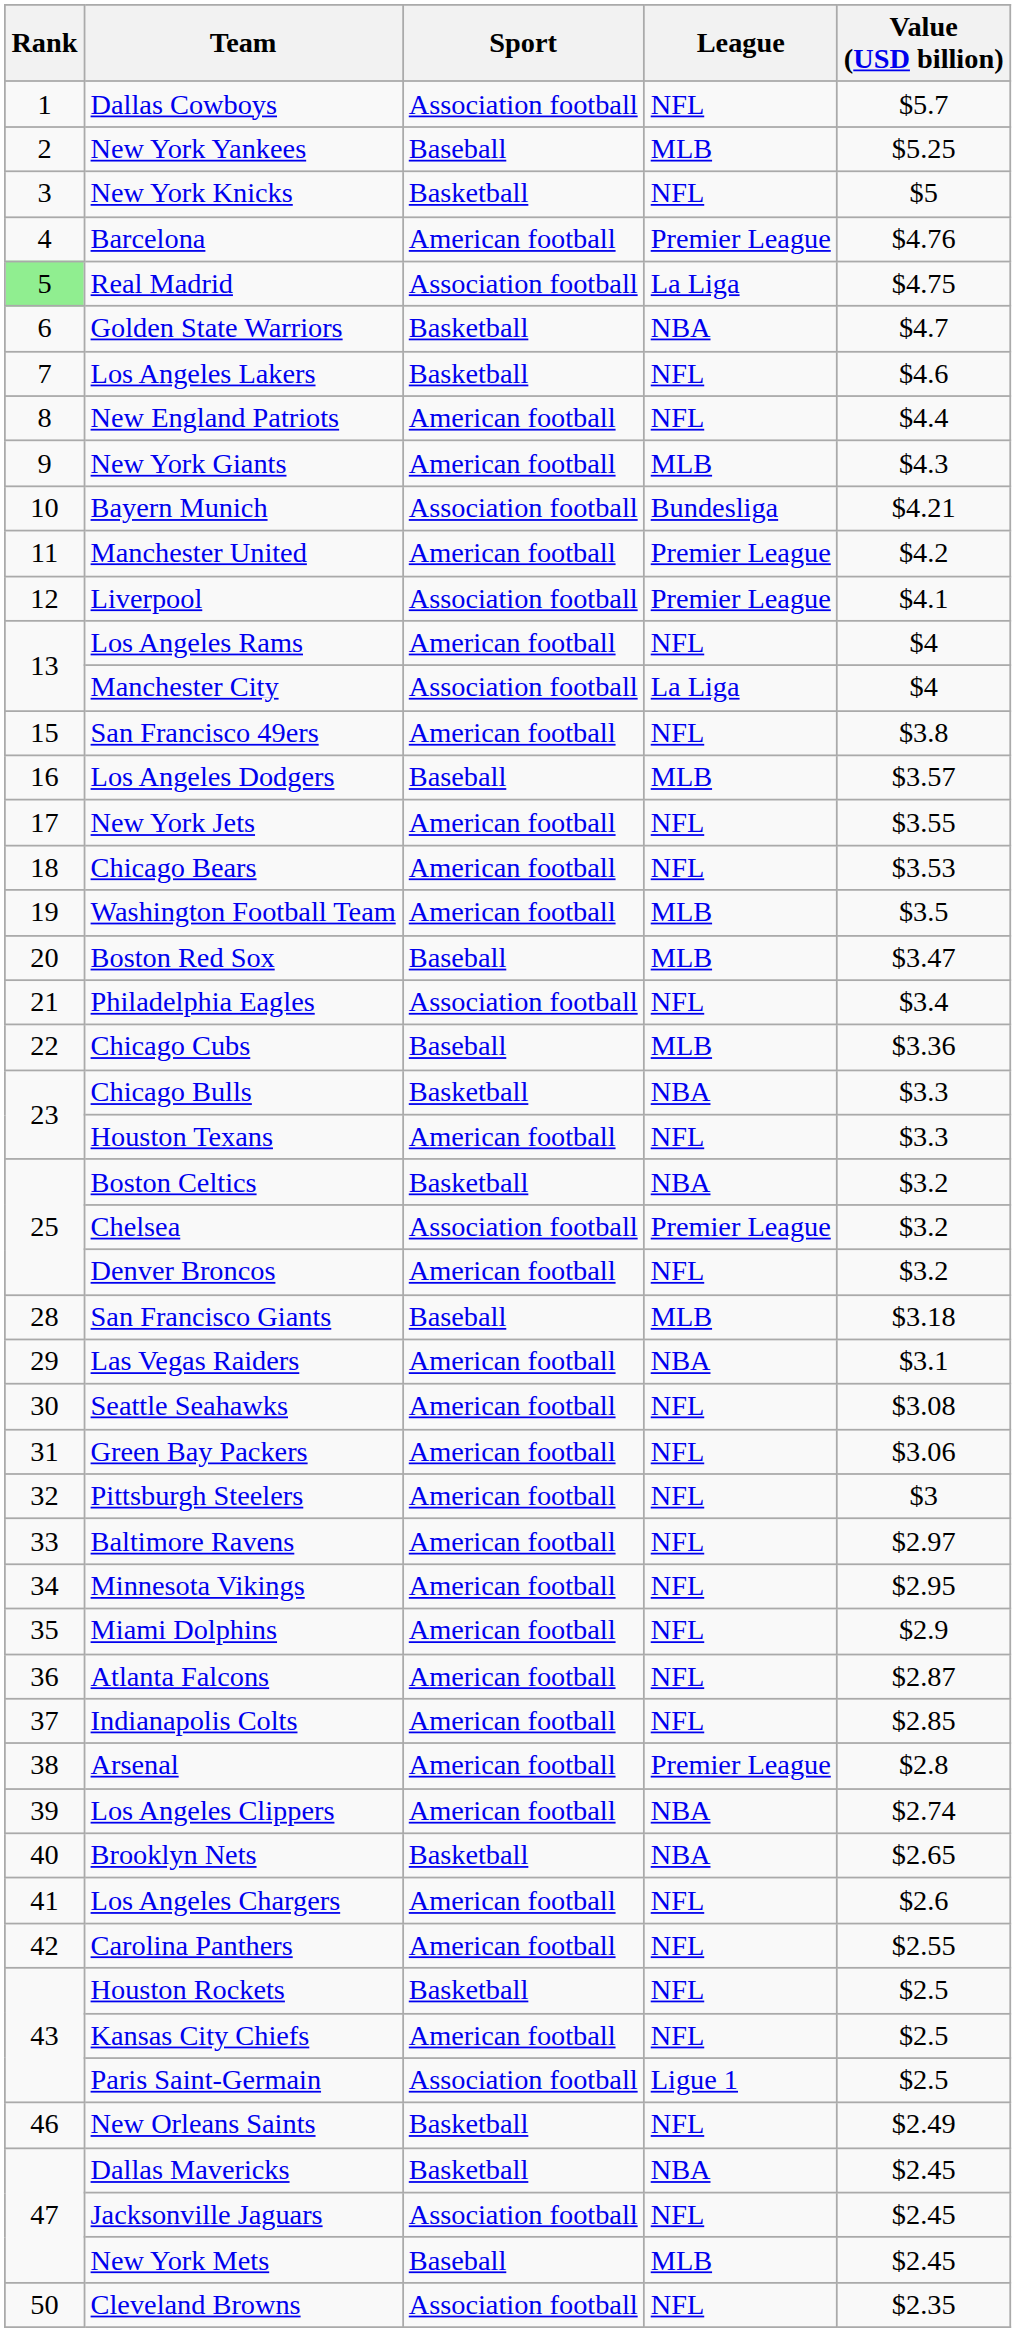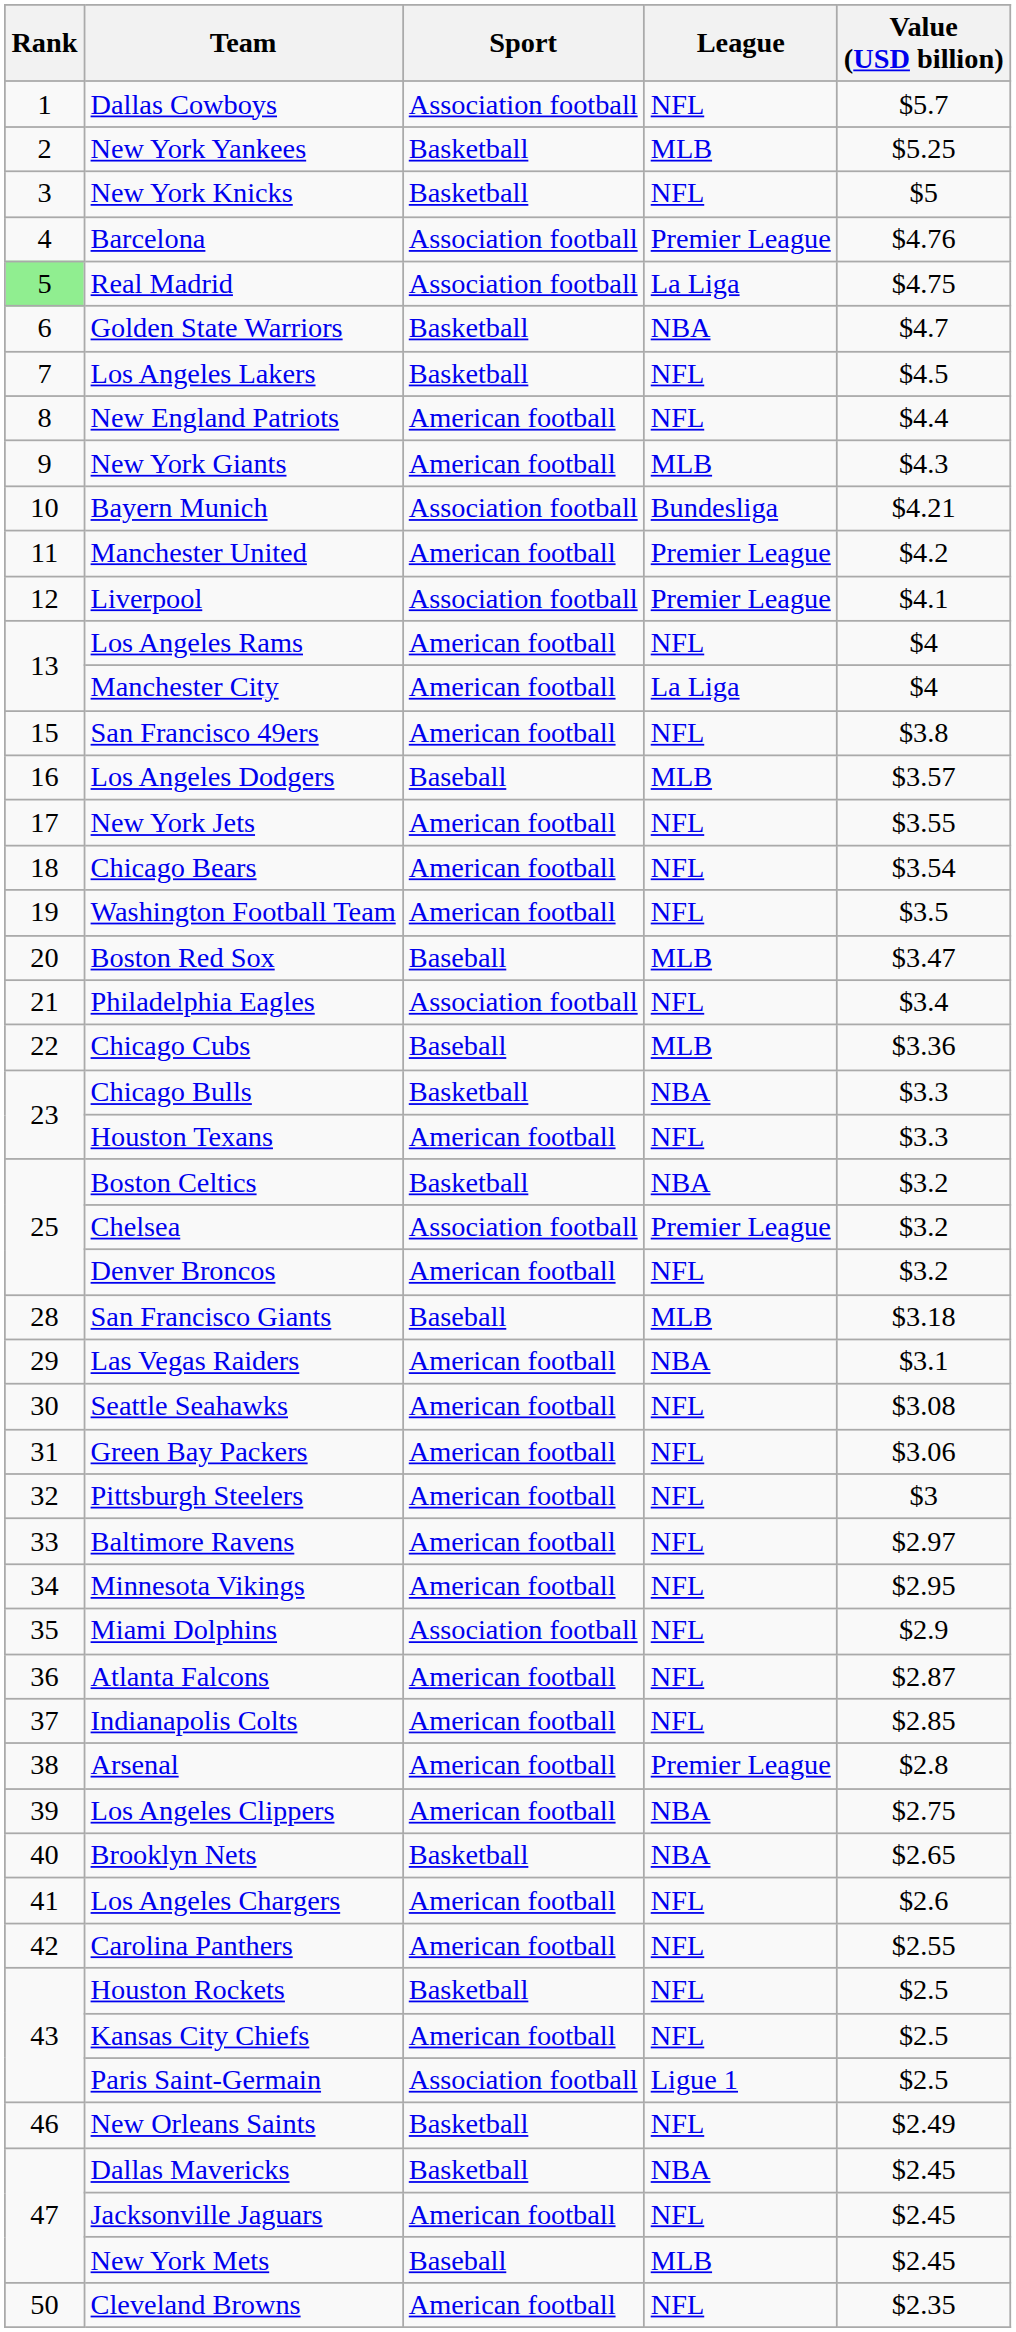 <table class="wikitable sortable">
 <tr>
 <th>Rank</th>
 <th>Team</th>
 <th>Sport</th>
 <th>League</th>
 <th>Value<br>(<a href='#'>USD</a> billion)</th>
 </tr>
 <tr>
 <td align="center">1</td>
 <td> <a href='#'>Dallas Cowboys</a></td>
 <td><a href='#'>Association football</a></td>
 <td><a href='#'>NFL</a></td>
 <td align="center">$5.7</td>
 </tr>
 <tr>
 <td align="center">2</td>
 <td> <a href='#'>New York Yankees</a></td>
-<td><a href='#'>Baseball</a></td>
+<td><a href='#'>Basketball</a></td>
 <td><a href='#'>MLB</a></td>
 <td align="center">$5.25</td>
 </tr>
 <tr>
 <td align="center">3</td>
 <td> <a href='#'>New York Knicks</a></td>
 <td><a href='#'>Basketball</a></td>
 <td><a href='#'>NFL</a></td>
 <td align="center">$5</td>
 </tr>
 <tr>
 <td align="center">4</td>
 <td> <a href='#'>Barcelona</a></td>
-<td><a href='#'>American football</a></td>
+<td><a href='#'>Association football</a></td>
 <td><a href='#'>Premier League</a></td>
 <td align="center">$4.76</td>
 </tr>
 <tr>
 <td align="center" style="background: lightgreen;">5</td>
 <td> <a href='#'>Real Madrid</a></td>
 <td><a href='#'>Association football</a></td>
 <td><a href='#'>La Liga</a></td>
 <td align="center">$4.75</td>
 </tr>
 <tr>
 <td align="center">6</td>
 <td> <a href='#'>Golden State Warriors</a></td>
 <td><a href='#'>Basketball</a></td>
 <td><a href='#'>NBA</a></td>
 <td align="center">$4.7</td>
 </tr>
 <tr>
 <td align="center">7</td>
 <td> <a href='#'>Los Angeles Lakers</a></td>
 <td><a href='#'>Basketball</a></td>
 <td><a href='#'>NFL</a></td>
-<td align="center">$4.6</td>
+<td align="center">$4.5</td>
 </tr>
 <tr>
 <td align="center">8</td>
 <td> <a href='#'>New England Patriots</a></td>
 <td><a href='#'>American football</a></td>
 <td><a href='#'>NFL</a></td>
 <td align="center">$4.4</td>
 </tr>
 <tr>
 <td align="center">9</td>
 <td> <a href='#'>New York Giants</a></td>
 <td><a href='#'>American football</a></td>
 <td><a href='#'>MLB</a></td>
 <td align="center">$4.3</td>
 </tr>
 <tr>
 <td align="center">10</td>
 <td> <a href='#'>Bayern Munich</a></td>
 <td><a href='#'>Association football</a></td>
 <td><a href='#'>Bundesliga</a></td>
 <td align="center">$4.21</td>
 </tr>
 <tr>
 <td align="center">11</td>
 <td> <a href='#'>Manchester United</a></td>
 <td><a href='#'>American football</a></td>
 <td><a href='#'>Premier League</a></td>
 <td align="center">$4.2</td>
 </tr>
 <tr>
 <td align="center">12</td>
 <td> <a href='#'>Liverpool</a></td>
 <td><a href='#'>Association football</a></td>
 <td><a href='#'>Premier League</a></td>
 <td align="center">$4.1</td>
 </tr>
 <tr>
 <td rowspan="2" align="center">13</td>
 <td> <a href='#'>Los Angeles Rams</a></td>
 <td><a href='#'>American football</a></td>
 <td><a href='#'>NFL</a></td>
 <td align="center">$4</td>
 </tr>
 <tr>
 <td> <a href='#'>Manchester City</a></td>
-<td><a href='#'>Association football</a></td>
+<td><a href='#'>American football</a></td>
 <td><a href='#'>La Liga</a></td>
 <td align="center">$4</td>
 </tr>
 <tr>
 <td align="center">15</td>
 <td> <a href='#'>San Francisco 49ers</a></td>
 <td><a href='#'>American football</a></td>
 <td><a href='#'>NFL</a></td>
 <td align="center">$3.8</td>
 </tr>
 <tr>
 <td align="center">16</td>
 <td> <a href='#'>Los Angeles Dodgers</a></td>
 <td><a href='#'>Baseball</a></td>
 <td><a href='#'>MLB</a></td>
 <td align="center">$3.57</td>
 </tr>
 <tr>
 <td align="center">17</td>
 <td> <a href='#'>New York Jets</a></td>
 <td><a href='#'>American football</a></td>
 <td><a href='#'>NFL</a></td>
 <td align="center">$3.55</td>
 </tr>
 <tr>
 <td align="center">18</td>
 <td> <a href='#'>Chicago Bears</a></td>
 <td><a href='#'>American football</a></td>
 <td><a href='#'>NFL</a></td>
-<td align="center">$3.53</td>
+<td align="center">$3.54</td>
 </tr>
 <tr>
 <td align="center">19</td>
 <td> <a href='#'>Washington Football Team</a></td>
 <td><a href='#'>American football</a></td>
-<td><a href='#'>MLB</a></td>
+<td><a href='#'>NFL</a></td>
 <td align="center">$3.5</td>
 </tr>
 <tr>
 <td align="center">20</td>
 <td> <a href='#'>Boston Red Sox</a></td>
 <td><a href='#'>Baseball</a></td>
 <td><a href='#'>MLB</a></td>
 <td align="center">$3.47</td>
 </tr>
 <tr>
 <td align="center">21</td>
 <td> <a href='#'>Philadelphia Eagles</a></td>
 <td><a href='#'>Association football</a></td>
 <td><a href='#'>NFL</a></td>
 <td align="center">$3.4</td>
 </tr>
 <tr>
 <td align="center">22</td>
 <td> <a href='#'>Chicago Cubs</a></td>
 <td><a href='#'>Baseball</a></td>
 <td><a href='#'>MLB</a></td>
 <td align="center">$3.36</td>
 </tr>
 <tr>
 <td rowspan="2" align="center">23</td>
 <td> <a href='#'>Chicago Bulls</a></td>
 <td><a href='#'>Basketball</a></td>
 <td><a href='#'>NBA</a></td>
 <td align="center">$3.3</td>
 </tr>
 <tr>
 <td> <a href='#'>Houston Texans</a></td>
 <td><a href='#'>American football</a></td>
 <td><a href='#'>NFL</a></td>
 <td align="center">$3.3</td>
 </tr>
 <tr>
 <td rowspan="3" align="center">25</td>
 <td> <a href='#'>Boston Celtics</a></td>
 <td><a href='#'>Basketball</a></td>
 <td><a href='#'>NBA</a></td>
 <td align="center">$3.2</td>
 </tr>
 <tr>
 <td> <a href='#'>Chelsea</a></td>
 <td><a href='#'>Association football</a></td>
 <td><a href='#'>Premier League</a></td>
 <td align="center">$3.2</td>
 </tr>
 <tr>
 <td> <a href='#'>Denver Broncos</a></td>
 <td><a href='#'>American football</a></td>
 <td><a href='#'>NFL</a></td>
 <td align="center">$3.2</td>
 </tr>
 <tr>
 <td align="center">28</td>
 <td> <a href='#'>San Francisco Giants</a></td>
 <td><a href='#'>Baseball</a></td>
 <td><a href='#'>MLB</a></td>
 <td align="center">$3.18</td>
 </tr>
 <tr>
 <td align="center">29</td>
 <td> <a href='#'>Las Vegas Raiders</a></td>
 <td><a href='#'>American football</a></td>
 <td><a href='#'>NBA</a></td>
 <td align="center">$3.1</td>
 </tr>
 <tr>
 <td align="center">30</td>
 <td> <a href='#'>Seattle Seahawks</a></td>
 <td><a href='#'>American football</a></td>
 <td><a href='#'>NFL</a></td>
 <td align="center">$3.08</td>
 </tr>
 <tr>
 <td align="center">31</td>
 <td> <a href='#'>Green Bay Packers</a></td>
 <td><a href='#'>American football</a></td>
 <td><a href='#'>NFL</a></td>
 <td align="center">$3.06</td>
 </tr>
 <tr>
 <td align="center">32</td>
 <td> <a href='#'>Pittsburgh Steelers</a></td>
 <td><a href='#'>American football</a></td>
 <td><a href='#'>NFL</a></td>
 <td align="center">$3</td>
 </tr>
 <tr>
 <td align="center">33</td>
 <td> <a href='#'>Baltimore Ravens</a></td>
 <td><a href='#'>American football</a></td>
 <td><a href='#'>NFL</a></td>
 <td align="center">$2.97</td>
 </tr>
 <tr>
 <td align="center">34</td>
 <td> <a href='#'>Minnesota Vikings</a></td>
 <td><a href='#'>American football</a></td>
 <td><a href='#'>NFL</a></td>
 <td align="center">$2.95</td>
 </tr>
 <tr>
 <td align="center">35</td>
 <td> <a href='#'>Miami Dolphins</a></td>
-<td><a href='#'>American football</a></td>
+<td><a href='#'>Association football</a></td>
 <td><a href='#'>NFL</a></td>
 <td align="center">$2.9</td>
 </tr>
 <tr>
 <td align="center">36</td>
 <td> <a href='#'>Atlanta Falcons</a></td>
 <td><a href='#'>American football</a></td>
 <td><a href='#'>NFL</a></td>
 <td align="center">$2.87</td>
 </tr>
 <tr>
 <td align="center">37</td>
 <td> <a href='#'>Indianapolis Colts</a></td>
 <td><a href='#'>American football</a></td>
 <td><a href='#'>NFL</a></td>
 <td align="center">$2.85</td>
 </tr>
 <tr>
 <td align="center">38</td>
 <td> <a href='#'>Arsenal</a></td>
 <td><a href='#'>American football</a></td>
 <td><a href='#'>Premier League</a></td>
 <td align="center">$2.8</td>
 </tr>
 <tr>
 <td align="center">39</td>
 <td> <a href='#'>Los Angeles Clippers</a></td>
 <td><a href='#'>American football</a></td>
 <td><a href='#'>NBA</a></td>
-<td align="center">$2.74</td>
+<td align="center">$2.75</td>
 </tr>
 <tr>
 <td align="center">40</td>
 <td> <a href='#'>Brooklyn Nets</a></td>
 <td><a href='#'>Basketball</a></td>
 <td><a href='#'>NBA</a></td>
 <td align="center">$2.65</td>
 </tr>
 <tr>
 <td align="center">41</td>
 <td> <a href='#'>Los Angeles Chargers</a></td>
 <td><a href='#'>American football</a></td>
 <td><a href='#'>NFL</a></td>
 <td align="center">$2.6</td>
 </tr>
 <tr>
 <td align="center">42</td>
 <td> <a href='#'>Carolina Panthers</a></td>
 <td><a href='#'>American football</a></td>
 <td><a href='#'>NFL</a></td>
 <td align="center">$2.55</td>
 </tr>
 <tr>
 <td rowspan="3" align="center">43</td>
 <td> <a href='#'>Houston Rockets</a></td>
 <td><a href='#'>Basketball</a></td>
 <td><a href='#'>NFL</a></td>
 <td align="center">$2.5</td>
 </tr>
 <tr>
 <td> <a href='#'>Kansas City Chiefs</a></td>
 <td><a href='#'>American football</a></td>
 <td><a href='#'>NFL</a></td>
 <td align="center">$2.5</td>
 </tr>
 <tr>
 <td> <a href='#'>Paris Saint-Germain</a></td>
 <td><a href='#'>Association football</a></td>
 <td><a href='#'>Ligue 1</a></td>
 <td align="center">$2.5</td>
 </tr>
 <tr>
 <td align="center">46</td>
 <td> <a href='#'>New Orleans Saints</a></td>
 <td><a href='#'>Basketball</a></td>
 <td><a href='#'>NFL</a></td>
 <td align="center">$2.49</td>
 </tr>
 <tr>
 <td rowspan="3" align="center">47</td>
 <td> <a href='#'>Dallas Mavericks</a></td>
 <td><a href='#'>Basketball</a></td>
 <td><a href='#'>NBA</a></td>
 <td align="center">$2.45</td>
 </tr>
 <tr>
 <td> <a href='#'>Jacksonville Jaguars</a></td>
-<td><a href='#'>Association football</a></td>
+<td><a href='#'>American football</a></td>
 <td><a href='#'>NFL</a></td>
 <td align="center">$2.45</td>
 </tr>
 <tr>
 <td> <a href='#'>New York Mets</a></td>
 <td><a href='#'>Baseball</a></td>
 <td><a href='#'>MLB</a></td>
 <td align="center">$2.45</td>
 </tr>
 <tr>
 <td align="center">50</td>
 <td> <a href='#'>Cleveland Browns</a></td>
-<td><a href='#'>Association football</a></td>
+<td><a href='#'>American football</a></td>
 <td><a href='#'>NFL</a></td>
 <td align="center">$2.35</td>
 </tr>
 </table>
